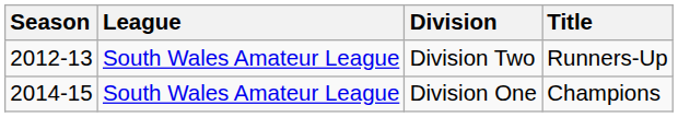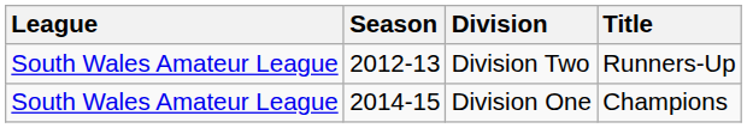 <table class="wikitable">
 <tr>
+<th style="text-align:left">League</th>
 <th style="text-align:left">Season</th>
-<th style="text-align:left">League</th>
 <th style="text-align:left">Division</th>
 <th style="text-align:left">Title</th>
 </tr>
 <tr>
+<td style="text-align:left"><a href='#'>South Wales Amateur League</a></td>
 <td style="text-align:left">2012-13</td>
-<td style="text-align:left"><a href='#'>South Wales Amateur League</a></td>
 <td style="text-align:left">Division Two</td>
 <td style="text-align:left">Runners-Up</td>
 </tr>
 <tr>
+<td style="text-align:left"><a href='#'>South Wales Amateur League</a></td>
 <td style="text-align:left">2014-15</td>
-<td style="text-align:left"><a href='#'>South Wales Amateur League</a></td>
 <td style="text-align:left">Division One</td>
 <td style="text-align:left">Champions</td>
 </tr>
 </table>
